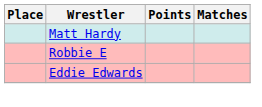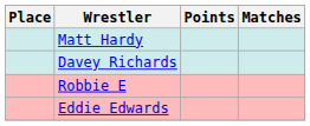 <table class="wikitable sortable">
 <tr>
 <th>Place</th>
 <th>Wrestler</th>
 <th>Points</th>
 <th>Matches</th>
 </tr>
 <tr bgcolor="#cfecec">
 <td></td>
 <td><a href='#'>Matt Hardy</a></td>
+<td></td>
+<td></td>
+</tr>
+<tr bgcolor="#cfecec">
+<td></td>
+<td><a href='#'>Davey Richards</a></td>
 <td></td>
 <td></td>
 </tr>
 <tr bgcolor="#ffbbbb">
 <td></td>
 <td><a href='#'>Robbie E</a></td>
 <td></td>
 <td></td>
 </tr>
 <tr bgcolor="#ffbbbb">
 <td></td>
 <td><a href='#'>Eddie Edwards</a></td>
 <td></td>
 <td></td>
 </tr>
 <tr>
 </tr>
 </table>
